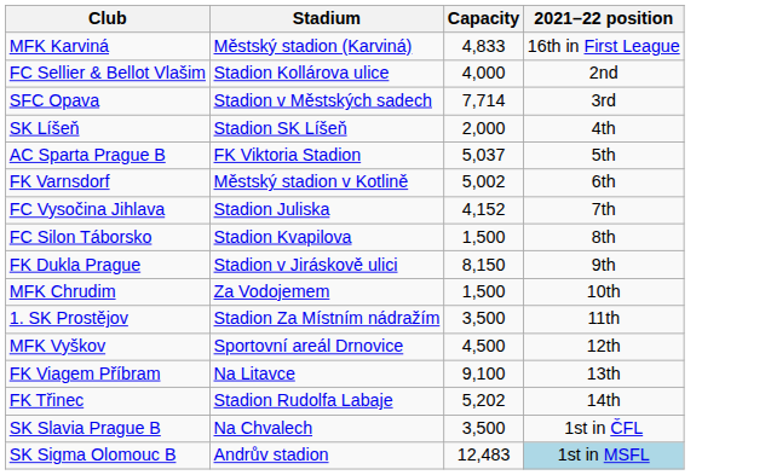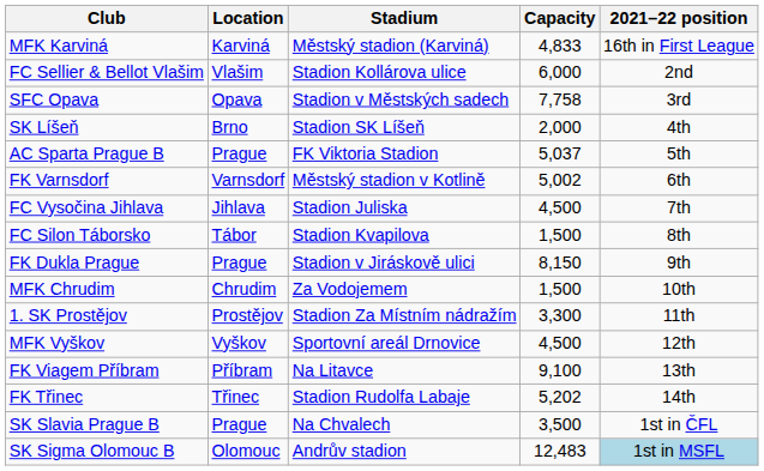 <table class="wikitable sortable">
 <tr>
 <th>Club</th>
+<th>Location</th>
 <th>Stadium</th>
 <th>Capacity</th>
 <th>2021–22 position</th>
 </tr>
 <tr>
 <td><a href='#'>MFK Karviná</a></td>
+<td><a href='#'>Karviná</a></td>
 <td><a href='#'>Městský stadion (Karviná)</a></td>
 <td align="center">4,833</td>
 <td align="center">16th in <a href='#'>First League</a></td>
 </tr>
 <tr>
 <td><a href='#'>FC Sellier & Bellot Vlašim</a></td>
+<td><a href='#'>Vlašim</a></td>
 <td><a href='#'>Stadion Kollárova ulice</a></td>
-<td align="center">4,000</td>
+<td align="center">6,000</td>
 <td align="center">2nd</td>
 </tr>
 <tr>
 <td><a href='#'>SFC Opava</a></td>
+<td><a href='#'>Opava</a></td>
 <td><a href='#'>Stadion v Městských sadech</a></td>
-<td align="center">7,714</td>
+<td align="center">7,758</td>
 <td align="center">3rd</td>
 </tr>
 <tr>
 <td><a href='#'>SK Líšeň</a></td>
+<td><a href='#'>Brno</a></td>
 <td><a href='#'>Stadion SK Líšeň</a></td>
 <td align="center">2,000</td>
 <td align="center">4th</td>
 </tr>
 <tr>
 <td><a href='#'>AC Sparta Prague B</a></td>
+<td><a href='#'>Prague</a></td>
 <td><a href='#'>FK Viktoria Stadion</a></td>
 <td align="center">5,037</td>
 <td align="center">5th</td>
 </tr>
 <tr>
 <td><a href='#'>FK Varnsdorf</a></td>
+<td><a href='#'>Varnsdorf</a></td>
 <td><a href='#'>Městský stadion v Kotlině</a></td>
 <td align="center">5,002</td>
 <td align="center">6th</td>
 </tr>
 <tr>
 <td><a href='#'>FC Vysočina Jihlava</a></td>
+<td><a href='#'>Jihlava</a></td>
 <td><a href='#'>Stadion Juliska</a></td>
-<td align="center">4,152</td>
+<td align="center">4,500</td>
 <td align="center">7th</td>
 </tr>
 <tr>
 <td><a href='#'>FC Silon Táborsko</a></td>
+<td><a href='#'>Tábor</a></td>
 <td><a href='#'>Stadion Kvapilova</a></td>
 <td align="center">1,500</td>
 <td align="center">8th</td>
 </tr>
 <tr>
 <td><a href='#'>FK Dukla Prague</a></td>
+<td><a href='#'>Prague</a></td>
 <td><a href='#'>Stadion v Jiráskově ulici</a></td>
 <td align="center">8,150</td>
 <td align="center">9th</td>
 </tr>
 <tr>
 <td><a href='#'>MFK Chrudim</a></td>
+<td><a href='#'>Chrudim</a></td>
 <td><a href='#'>Za Vodojemem</a></td>
 <td align="center">1,500</td>
 <td align="center">10th</td>
 </tr>
 <tr>
 <td><a href='#'>1. SK Prostějov</a></td>
+<td><a href='#'>Prostějov</a></td>
 <td><a href='#'>Stadion Za Místním nádražím</a></td>
-<td align="center">3,500</td>
+<td align="center">3,300</td>
 <td align="center">11th</td>
 </tr>
 <tr>
 <td><a href='#'>MFK Vyškov</a></td>
+<td><a href='#'>Vyškov</a></td>
 <td><a href='#'>Sportovní areál Drnovice</a></td>
 <td align="center">4,500</td>
 <td align="center">12th</td>
 </tr>
 <tr>
 <td><a href='#'>FK Viagem Příbram</a></td>
+<td><a href='#'>Příbram</a></td>
 <td><a href='#'>Na Litavce</a></td>
 <td align="center">9,100</td>
 <td align="center">13th</td>
 </tr>
 <tr>
 <td><a href='#'>FK Třinec</a></td>
+<td><a href='#'>Třinec</a></td>
 <td><a href='#'>Stadion Rudolfa Labaje</a></td>
 <td align="center">5,202</td>
 <td align="center">14th</td>
 </tr>
 <tr>
 <td><a href='#'>SK Slavia Prague B</a></td>
+<td><a href='#'>Prague</a></td>
 <td><a href='#'>Na Chvalech</a></td>
 <td align="center">3,500</td>
 <td align="center">1st in <a href='#'>ČFL</a></td>
 </tr>
 <tr>
 <td><a href='#'>SK Sigma Olomouc B</a></td>
+<td><a href='#'>Olomouc</a></td>
 <td><a href='#'>Andrův stadion</a></td>
 <td align="center">12,483</td>
 <td align="center" style="background: lightblue;">1st in <a href='#'>MSFL</a></td>
 </tr>
 </table>
